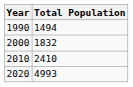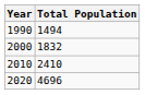 <table class="wikitable sortable">
 <tr>
 <th>Year</th>
 <th>Total Population</th>
 </tr>
 <tr>
 <td>1990</td>
 <td>1494</td>
 </tr>
 <tr>
 <td>2000</td>
 <td>1832</td>
 </tr>
 <tr>
 <td>2010</td>
 <td>2410</td>
 </tr>
 <tr>
 <td>2020</td>
-<td>4993</td>
+<td>4696</td>
 </tr>
 </table>
